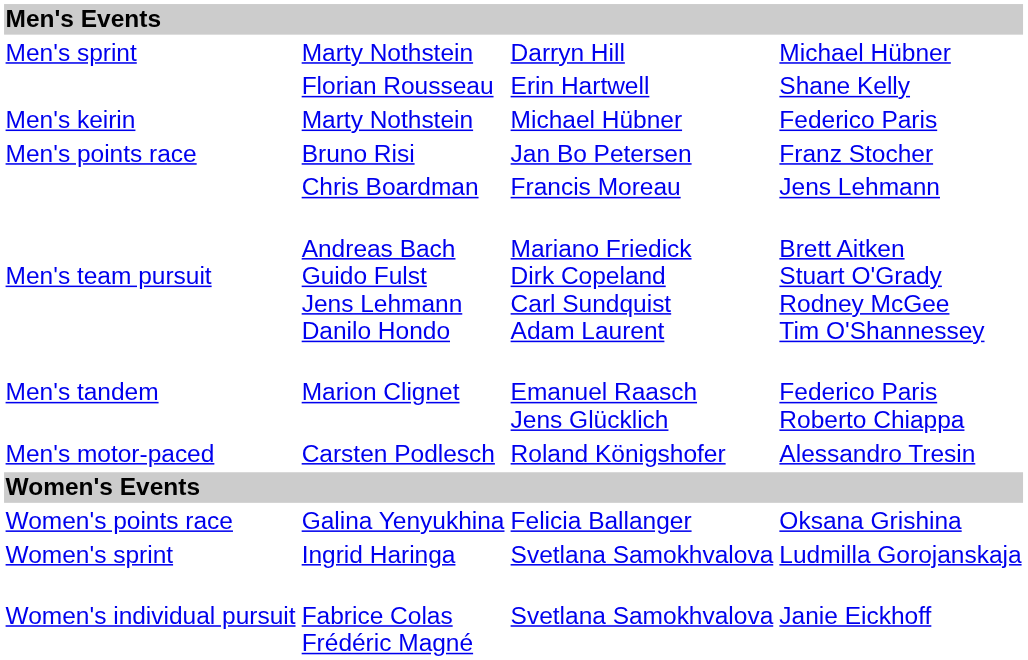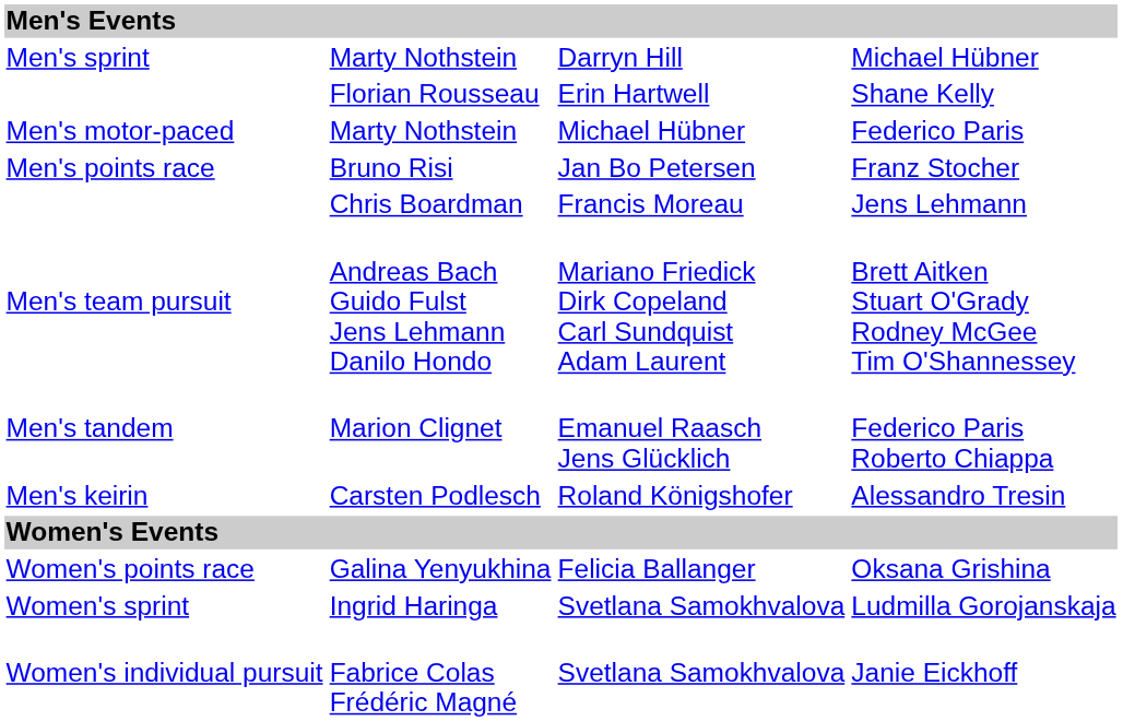 <table>
 <tr bgcolor="#cccccc">
 <td colspan=7><strong>Men's Events</strong></td>
 </tr>
 <tr>
 <td><a href='#'>Men's sprint</a> <br></td>
 <td><a href='#'>Marty Nothstein</a><br></td>
 <td><a href='#'>Darryn Hill</a><br></td>
 <td><a href='#'>Michael Hübner</a><br></td>
 </tr>
 <tr>
 <td><br></td>
 <td><a href='#'>Florian Rousseau</a><br></td>
 <td><a href='#'>Erin Hartwell</a><br></td>
 <td><a href='#'>Shane Kelly</a><br></td>
 </tr>
 <tr>
-<td><a href='#'>Men's keirin</a><br></td>
+<td><a href='#'>Men's motor-paced</a><br></td>
 <td><a href='#'>Marty Nothstein</a><br></td>
 <td><a href='#'>Michael Hübner</a><br></td>
 <td><a href='#'>Federico Paris</a><br></td>
 </tr>
 <tr>
 <td><a href='#'>Men's points race</a><br></td>
 <td><a href='#'>Bruno Risi</a><br></td>
 <td><a href='#'>Jan Bo Petersen</a><br></td>
 <td><a href='#'>Franz Stocher</a><br></td>
 </tr>
 <tr>
 <td><br></td>
 <td><a href='#'>Chris Boardman</a><br></td>
 <td><a href='#'>Francis Moreau</a><br></td>
 <td><a href='#'>Jens Lehmann</a><br></td>
 </tr>
 <tr>
 <td><a href='#'>Men's team pursuit</a><br></td>
 <td><br> <a href='#'>Andreas Bach</a><br><a href='#'>Guido Fulst</a><br><a href='#'>Jens Lehmann</a><br><a href='#'>Danilo Hondo</a></td>
 <td><br> <a href='#'>Mariano Friedick</a><br><a href='#'>Dirk Copeland</a><br><a href='#'>Carl Sundquist</a><br><a href='#'>Adam Laurent</a></td>
 <td><br> <a href='#'>Brett Aitken</a><br><a href='#'>Stuart O'Grady</a><br><a href='#'>Rodney McGee</a><br><a href='#'>Tim O'Shannessey</a></td>
 </tr>
 <tr>
 <td><a href='#'>Men's tandem</a><br></td>
 <td><a href='#'>Marion Clignet</a><br></td>
 <td><br> <a href='#'>Emanuel Raasch</a><br><a href='#'>Jens Glücklich</a></td>
 <td><br> <a href='#'>Federico Paris</a><br><a href='#'>Roberto Chiappa</a></td>
 </tr>
 <tr>
-<td><a href='#'>Men's motor-paced</a><br></td>
+<td><a href='#'>Men's keirin</a><br></td>
 <td><a href='#'>Carsten Podlesch</a><br></td>
 <td><a href='#'>Roland Königshofer</a><br></td>
 <td><a href='#'>Alessandro Tresin</a><br></td>
 </tr>
 <tr bgcolor="#cccccc">
 <td colspan=7><strong>Women's Events</strong></td>
 </tr>
 <tr>
 <td><a href='#'>Women's points race</a><br></td>
 <td><a href='#'>Galina Yenyukhina</a><br></td>
 <td><a href='#'>Felicia Ballanger</a><br></td>
 <td><a href='#'>Oksana Grishina</a><br></td>
 </tr>
 <tr>
 <td><a href='#'>Women's sprint</a> <br></td>
 <td><a href='#'>Ingrid Haringa</a><br></td>
 <td><a href='#'>Svetlana Samokhvalova</a><br></td>
 <td><a href='#'>Ludmilla Gorojanskaja</a> <br></td>
 </tr>
 <tr>
 <td><a href='#'>Women's individual pursuit</a><br></td>
 <td><br> <a href='#'>Fabrice Colas</a><br><a href='#'>Frédéric Magné</a></td>
 <td><a href='#'>Svetlana Samokhvalova</a><br></td>
 <td><a href='#'>Janie Eickhoff</a><br></td>
 </tr>
 </table>
